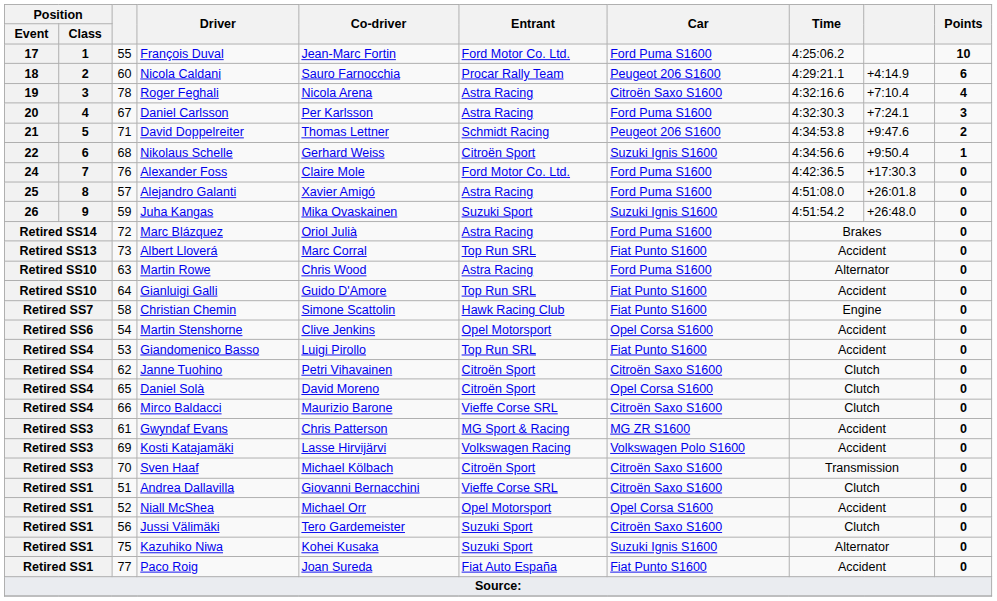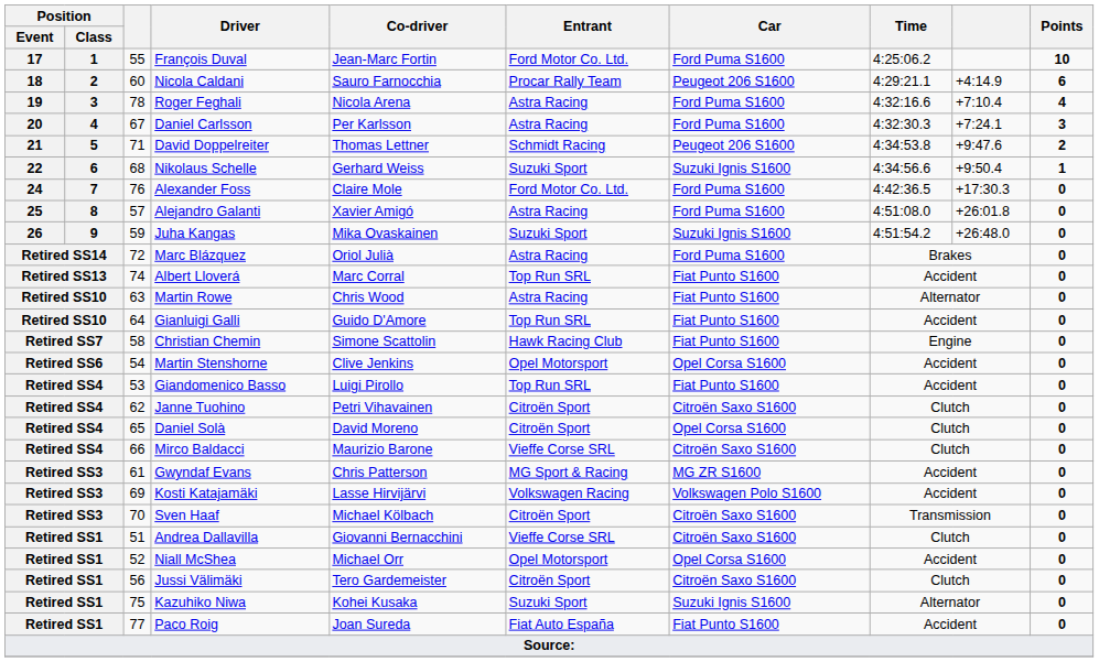 <table class="wikitable" width=85% style="font-size: 85%;">
 <tr>
 <th colspan="2">Position</th>
 <th rowspan="2"></th>
 <th rowspan="2">Driver</th>
 <th rowspan="2">Co-driver</th>
 <th rowspan="2">Entrant</th>
 <th rowspan="2">Car</th>
 <th rowspan="2">Time</th>
 <th rowspan="2"></th>
 <th rowspan="2">Points</th>
 </tr>
 <tr>
 <th>Event</th>
 <th>Class</th>
 </tr>
 <tr>
 <th>17</th>
 <th>1</th>
 <td align="center">55</td>
 <td> <a href='#'>François Duval</a></td>
 <td> <a href='#'>Jean-Marc Fortin</a></td>
 <td> <a href='#'>Ford Motor Co. Ltd.</a></td>
 <td><a href='#'>Ford Puma S1600</a></td>
 <td>4:25:06.2</td>
 <td></td>
 <td align="center"><strong>10</strong></td>
 </tr>
 <tr>
 <th>18</th>
 <th>2</th>
 <td align="center">60</td>
 <td> <a href='#'>Nicola Caldani</a></td>
 <td> <a href='#'>Sauro Farnocchia</a></td>
 <td> <a href='#'>Procar Rally Team</a></td>
 <td><a href='#'>Peugeot 206 S1600</a></td>
 <td>4:29:21.1</td>
 <td>+4:14.9</td>
 <td align="center"><strong>6</strong></td>
 </tr>
 <tr>
 <th>19</th>
 <th>3</th>
 <td align="center">78</td>
 <td> <a href='#'>Roger Feghali</a></td>
 <td> <a href='#'>Nicola Arena</a></td>
 <td> <a href='#'>Astra Racing</a></td>
-<td><a href='#'>Citroën Saxo S1600</a></td>
+<td><a href='#'>Ford Puma S1600</a></td>
 <td>4:32:16.6</td>
 <td>+7:10.4</td>
 <td align="center"><strong>4</strong></td>
 </tr>
 <tr>
 <th>20</th>
 <th>4</th>
 <td align="center">67</td>
 <td> <a href='#'>Daniel Carlsson</a></td>
 <td> <a href='#'>Per Karlsson</a></td>
 <td> <a href='#'>Astra Racing</a></td>
 <td><a href='#'>Ford Puma S1600</a></td>
 <td>4:32:30.3</td>
 <td>+7:24.1</td>
 <td align="center"><strong>3</strong></td>
 </tr>
 <tr>
 <th>21</th>
 <th>5</th>
 <td align="center">71</td>
 <td> <a href='#'>David Doppelreiter</a></td>
 <td> <a href='#'>Thomas Lettner</a></td>
 <td> <a href='#'>Schmidt Racing</a></td>
 <td><a href='#'>Peugeot 206 S1600</a></td>
 <td>4:34:53.8</td>
 <td>+9:47.6</td>
 <td align="center"><strong>2</strong></td>
 </tr>
 <tr>
 <th>22</th>
 <th>6</th>
 <td align="center">68</td>
 <td> <a href='#'>Nikolaus Schelle</a></td>
 <td> <a href='#'>Gerhard Weiss</a></td>
-<td> <a href='#'>Citroën Sport</a></td>
+<td> <a href='#'>Suzuki Sport</a></td>
 <td><a href='#'>Suzuki Ignis S1600</a></td>
 <td>4:34:56.6</td>
 <td>+9:50.4</td>
 <td align="center"><strong>1</strong></td>
 </tr>
 <tr>
 <th>24</th>
 <th>7</th>
 <td align="center">76</td>
 <td> <a href='#'>Alexander Foss</a></td>
 <td> <a href='#'>Claire Mole</a></td>
 <td> <a href='#'>Ford Motor Co. Ltd.</a></td>
 <td><a href='#'>Ford Puma S1600</a></td>
 <td>4:42:36.5</td>
 <td>+17:30.3</td>
 <td align="center"><strong>0</strong></td>
 </tr>
 <tr>
 <th>25</th>
 <th>8</th>
 <td align="center">57</td>
 <td> <a href='#'>Alejandro Galanti</a></td>
 <td> <a href='#'>Xavier Amigó</a></td>
 <td> <a href='#'>Astra Racing</a></td>
 <td><a href='#'>Ford Puma S1600</a></td>
 <td>4:51:08.0</td>
 <td>+26:01.8</td>
 <td align="center"><strong>0</strong></td>
 </tr>
 <tr>
 <th>26</th>
 <th>9</th>
 <td align="center">59</td>
 <td> <a href='#'>Juha Kangas</a></td>
 <td> <a href='#'>Mika Ovaskainen</a></td>
 <td> <a href='#'>Suzuki Sport</a></td>
 <td><a href='#'>Suzuki Ignis S1600</a></td>
 <td>4:51:54.2</td>
 <td>+26:48.0</td>
 <td align="center"><strong>0</strong></td>
 </tr>
 <tr>
 <th colspan="2">Retired SS14</th>
 <td align="center">72</td>
 <td> <a href='#'>Marc Blázquez</a></td>
 <td> <a href='#'>Oriol Julià</a></td>
 <td> <a href='#'>Astra Racing</a></td>
 <td><a href='#'>Ford Puma S1600</a></td>
 <td align="center" colspan="2">Brakes</td>
 <td align="center"><strong>0</strong></td>
 </tr>
 <tr>
 <th colspan="2">Retired SS13</th>
-<td align="center">73</td>
+<td align="center">74</td>
 <td> <a href='#'>Albert Lloverá</a></td>
 <td> <a href='#'>Marc Corral</a></td>
 <td> <a href='#'>Top Run SRL</a></td>
 <td><a href='#'>Fiat Punto S1600</a></td>
 <td align="center" colspan="2">Accident</td>
 <td align="center"><strong>0</strong></td>
 </tr>
 <tr>
 <th colspan="2">Retired SS10</th>
 <td align="center">63</td>
 <td> <a href='#'>Martin Rowe</a></td>
 <td> <a href='#'>Chris Wood</a></td>
 <td> <a href='#'>Astra Racing</a></td>
-<td><a href='#'>Ford Puma S1600</a></td>
+<td><a href='#'>Fiat Punto S1600</a></td>
 <td align="center" colspan="2">Alternator</td>
 <td align="center"><strong>0</strong></td>
 </tr>
 <tr>
 <th colspan="2">Retired SS10</th>
 <td align="center">64</td>
 <td> <a href='#'>Gianluigi Galli</a></td>
 <td> <a href='#'>Guido D'Amore</a></td>
 <td> <a href='#'>Top Run SRL</a></td>
 <td><a href='#'>Fiat Punto S1600</a></td>
 <td align="center" colspan="2">Accident</td>
 <td align="center"><strong>0</strong></td>
 </tr>
 <tr>
 <th colspan="2">Retired SS7</th>
 <td align="center">58</td>
 <td> <a href='#'>Christian Chemin</a></td>
 <td> <a href='#'>Simone Scattolin</a></td>
 <td> <a href='#'>Hawk Racing Club</a></td>
 <td><a href='#'>Fiat Punto S1600</a></td>
 <td align="center" colspan="2">Engine</td>
 <td align="center"><strong>0</strong></td>
 </tr>
 <tr>
 <th colspan="2">Retired SS6</th>
 <td align="center">54</td>
 <td> <a href='#'>Martin Stenshorne</a></td>
 <td> <a href='#'>Clive Jenkins</a></td>
 <td> <a href='#'>Opel Motorsport</a></td>
 <td><a href='#'>Opel Corsa S1600</a></td>
 <td align="center" colspan="2">Accident</td>
 <td align="center"><strong>0</strong></td>
 </tr>
 <tr>
 <th colspan="2">Retired SS4</th>
 <td align="center">53</td>
 <td> <a href='#'>Giandomenico Basso</a></td>
 <td> <a href='#'>Luigi Pirollo</a></td>
 <td> <a href='#'>Top Run SRL</a></td>
 <td><a href='#'>Fiat Punto S1600</a></td>
 <td align="center" colspan="2">Accident</td>
 <td align="center"><strong>0</strong></td>
 </tr>
 <tr>
 <th colspan="2">Retired SS4</th>
 <td align="center">62</td>
 <td> <a href='#'>Janne Tuohino</a></td>
 <td> <a href='#'>Petri Vihavainen</a></td>
 <td> <a href='#'>Citroën Sport</a></td>
 <td><a href='#'>Citroën Saxo S1600</a></td>
 <td align="center" colspan="2">Clutch</td>
 <td align="center"><strong>0</strong></td>
 </tr>
 <tr>
 <th colspan="2">Retired SS4</th>
 <td align="center">65</td>
 <td> <a href='#'>Daniel Solà</a></td>
 <td> <a href='#'>David Moreno</a></td>
 <td> <a href='#'>Citroën Sport</a></td>
 <td><a href='#'>Opel Corsa S1600</a></td>
 <td align="center" colspan="2">Clutch</td>
 <td align="center"><strong>0</strong></td>
 </tr>
 <tr>
 <th colspan="2">Retired SS4</th>
 <td align="center">66</td>
 <td> <a href='#'>Mirco Baldacci</a></td>
 <td> <a href='#'>Maurizio Barone</a></td>
 <td> <a href='#'>Vieffe Corse SRL</a></td>
 <td><a href='#'>Citroën Saxo S1600</a></td>
 <td align="center" colspan="2">Clutch</td>
 <td align="center"><strong>0</strong></td>
 </tr>
 <tr>
 <th colspan="2">Retired SS3</th>
 <td align="center">61</td>
 <td> <a href='#'>Gwyndaf Evans</a></td>
 <td> <a href='#'>Chris Patterson</a></td>
 <td> <a href='#'>MG Sport & Racing</a></td>
 <td><a href='#'>MG ZR S1600</a></td>
 <td align="center" colspan="2">Accident</td>
 <td align="center"><strong>0</strong></td>
 </tr>
 <tr>
 <th colspan="2">Retired SS3</th>
 <td align="center">69</td>
 <td> <a href='#'>Kosti Katajamäki</a></td>
 <td> <a href='#'>Lasse Hirvijärvi</a></td>
 <td> <a href='#'>Volkswagen Racing</a></td>
 <td><a href='#'>Volkswagen Polo S1600</a></td>
 <td align="center" colspan="2">Accident</td>
 <td align="center"><strong>0</strong></td>
 </tr>
 <tr>
 <th colspan="2">Retired SS3</th>
 <td align="center">70</td>
 <td> <a href='#'>Sven Haaf</a></td>
 <td> <a href='#'>Michael Kölbach</a></td>
 <td> <a href='#'>Citroën Sport</a></td>
 <td><a href='#'>Citroën Saxo S1600</a></td>
 <td align="center" colspan="2">Transmission</td>
 <td align="center"><strong>0</strong></td>
 </tr>
 <tr>
 <th colspan="2">Retired SS1</th>
 <td align="center">51</td>
 <td> <a href='#'>Andrea Dallavilla</a></td>
 <td> <a href='#'>Giovanni Bernacchini</a></td>
 <td> <a href='#'>Vieffe Corse SRL</a></td>
 <td><a href='#'>Citroën Saxo S1600</a></td>
 <td align="center" colspan="2">Clutch</td>
 <td align="center"><strong>0</strong></td>
 </tr>
 <tr>
 <th colspan="2">Retired SS1</th>
 <td align="center">52</td>
 <td> <a href='#'>Niall McShea</a></td>
 <td> <a href='#'>Michael Orr</a></td>
 <td> <a href='#'>Opel Motorsport</a></td>
 <td><a href='#'>Opel Corsa S1600</a></td>
 <td align="center" colspan="2">Accident</td>
 <td align="center"><strong>0</strong></td>
 </tr>
 <tr>
 <th colspan="2">Retired SS1</th>
 <td align="center">56</td>
 <td> <a href='#'>Jussi Välimäki</a></td>
 <td> <a href='#'>Tero Gardemeister</a></td>
-<td> <a href='#'>Suzuki Sport</a></td>
+<td> <a href='#'>Citroën Sport</a></td>
 <td><a href='#'>Citroën Saxo S1600</a></td>
 <td align="center" colspan="2">Clutch</td>
 <td align="center"><strong>0</strong></td>
 </tr>
 <tr>
 <th colspan="2">Retired SS1</th>
 <td align="center">75</td>
 <td> <a href='#'>Kazuhiko Niwa</a></td>
 <td> <a href='#'>Kohei Kusaka</a></td>
 <td> <a href='#'>Suzuki Sport</a></td>
 <td><a href='#'>Suzuki Ignis S1600</a></td>
 <td align="center" colspan="2">Alternator</td>
 <td align="center"><strong>0</strong></td>
 </tr>
 <tr>
 <th colspan="2">Retired SS1</th>
 <td align="center">77</td>
 <td> <a href='#'>Paco Roig</a></td>
 <td> <a href='#'>Joan Sureda</a></td>
 <td> <a href='#'>Fiat Auto España</a></td>
 <td><a href='#'>Fiat Punto S1600</a></td>
 <td align="center" colspan="2">Accident</td>
 <td align="center"><strong>0</strong></td>
 </tr>
 <tr>
 <td style="background-color:#EAECF0; text-align:center" colspan="10"><strong>Source:</strong></td>
 </tr>
 <tr>
 </tr>
 </table>
